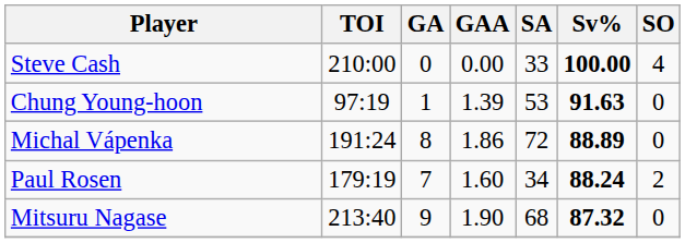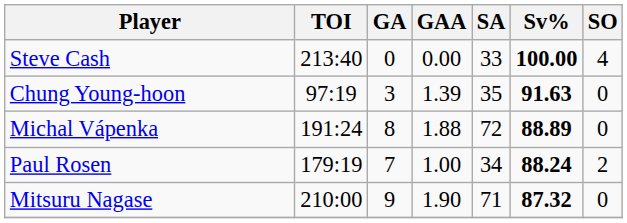 <table class="wikitable sortable" style="text-align:center;">
 <tr>
 <th style="width:200px;">Player</th>
 <th>TOI</th>
 <th>GA</th>
 <th>GAA</th>
 <th>SA</th>
 <th>Sv%</th>
 <th>SO</th>
 </tr>
 <tr>
 <td style="text-align:left;"> <a href='#'>Steve Cash</a></td>
-<td>210:00</td>
+<td>213:40</td>
 <td>0</td>
 <td>0.00</td>
 <td>33</td>
 <td><strong>100.00</strong></td>
 <td>4</td>
 </tr>
 <tr>
 <td style="text-align:left;"> <a href='#'>Chung Young-hoon</a></td>
 <td>97:19</td>
-<td>1</td>
+<td>3</td>
 <td>1.39</td>
-<td>53</td>
+<td>35</td>
 <td><strong>91.63</strong></td>
 <td>0</td>
 </tr>
 <tr>
 <td style="text-align:left;"> <a href='#'>Michal Vápenka</a></td>
 <td>191:24</td>
 <td>8</td>
-<td>1.86</td>
+<td>1.88</td>
 <td>72</td>
 <td><strong>88.89</strong></td>
 <td>0</td>
 </tr>
 <tr>
 <td style="text-align:left;"> <a href='#'>Paul Rosen</a></td>
 <td>179:19</td>
 <td>7</td>
-<td>1.60</td>
+<td>1.00</td>
 <td>34</td>
 <td><strong>88.24</strong></td>
 <td>2</td>
 </tr>
 <tr>
 <td style="text-align:left;"> <a href='#'>Mitsuru Nagase</a></td>
-<td>213:40</td>
+<td>210:00</td>
 <td>9</td>
 <td>1.90</td>
-<td>68</td>
+<td>71</td>
 <td><strong>87.32</strong></td>
 <td>0</td>
 </tr>
 <tr>
 </tr>
 </table>
